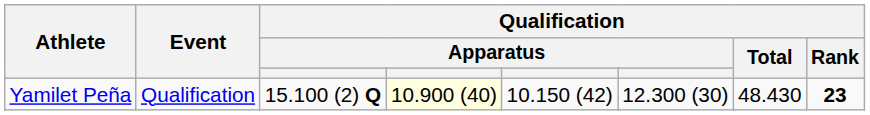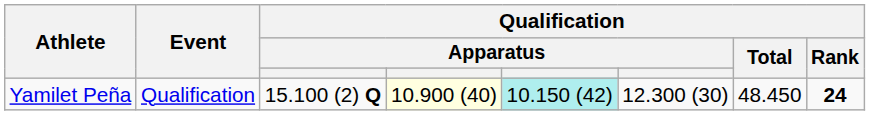 <table class="wikitable" style="font-size:90%">
 <tr>
 <th rowspan=3>Athlete</th>
 <th rowspan=3>Event</th>
 <th colspan =8>Qualification</th>
 </tr>
 <tr style="font-size:95%">
 <th colspan=4>Apparatus</th>
 <th rowspan=2>Total</th>
 <th rowspan=2>Rank</th>
 </tr>
 <tr style="font-size:95%">
 <th></th>
 <th></th>
 <th></th>
 <th></th>
 </tr>
 <tr align=center>
 <td align=left><a href='#'>Yamilet Peña</a></td>
 <td style="text-align:left;" rowspan="5"><a href='#'>Qualification</a></td>
 <td>15.100 (2) <strong>Q</strong></td>
 <td style="background: lightyellow;">10.900 (40)</td>
-<td>10.150 (42)</td>
+<td style="background: paleturquoise;">10.150 (42)</td>
 <td>12.300 (30)</td>
-<td>48.430</td>
-<td><strong>23</strong></td>
+<td>48.450</td>
+<td><strong>24</strong></td>
 </tr>
 </table>
